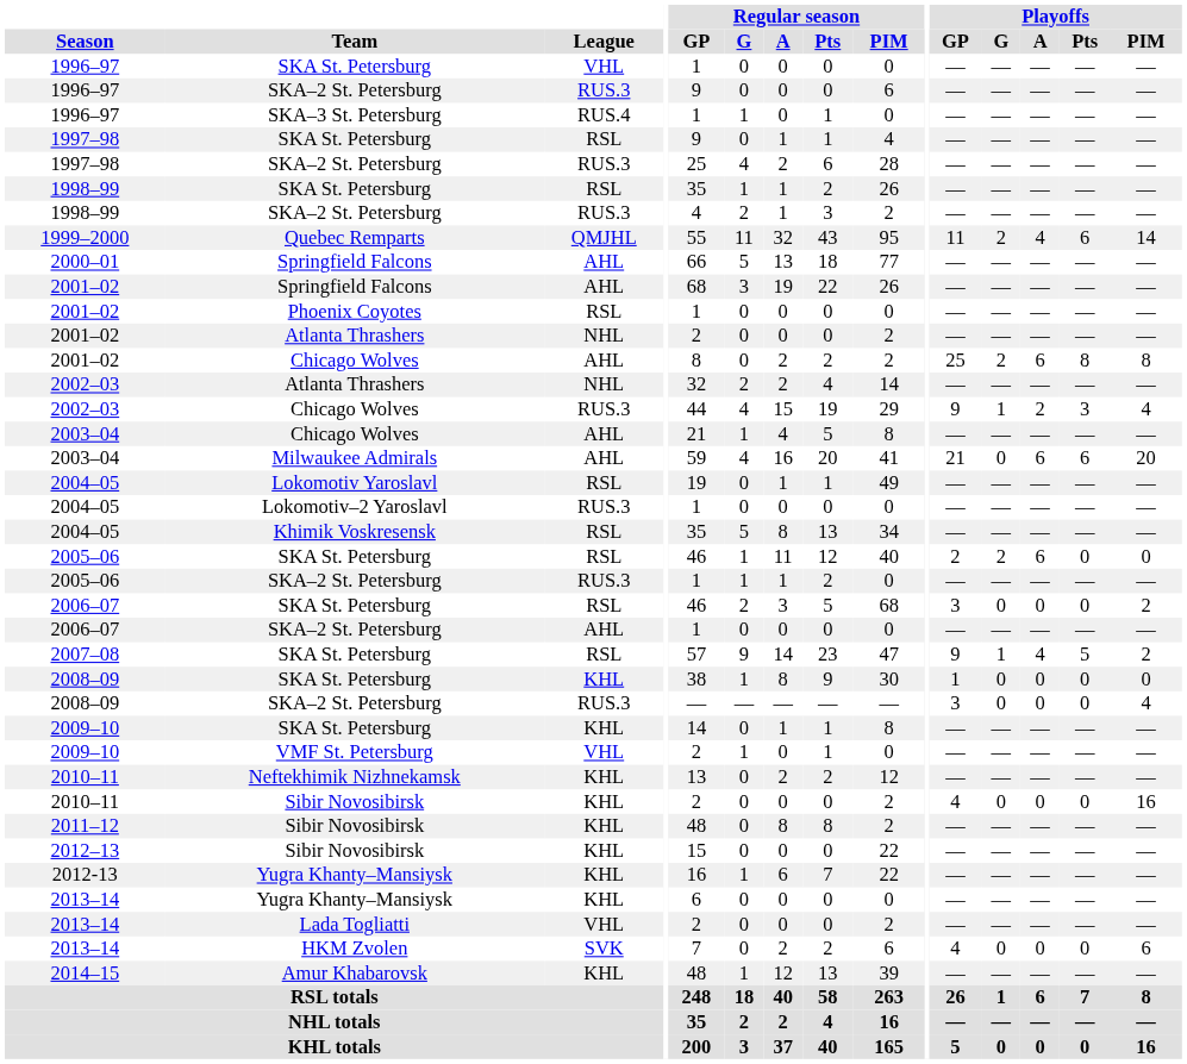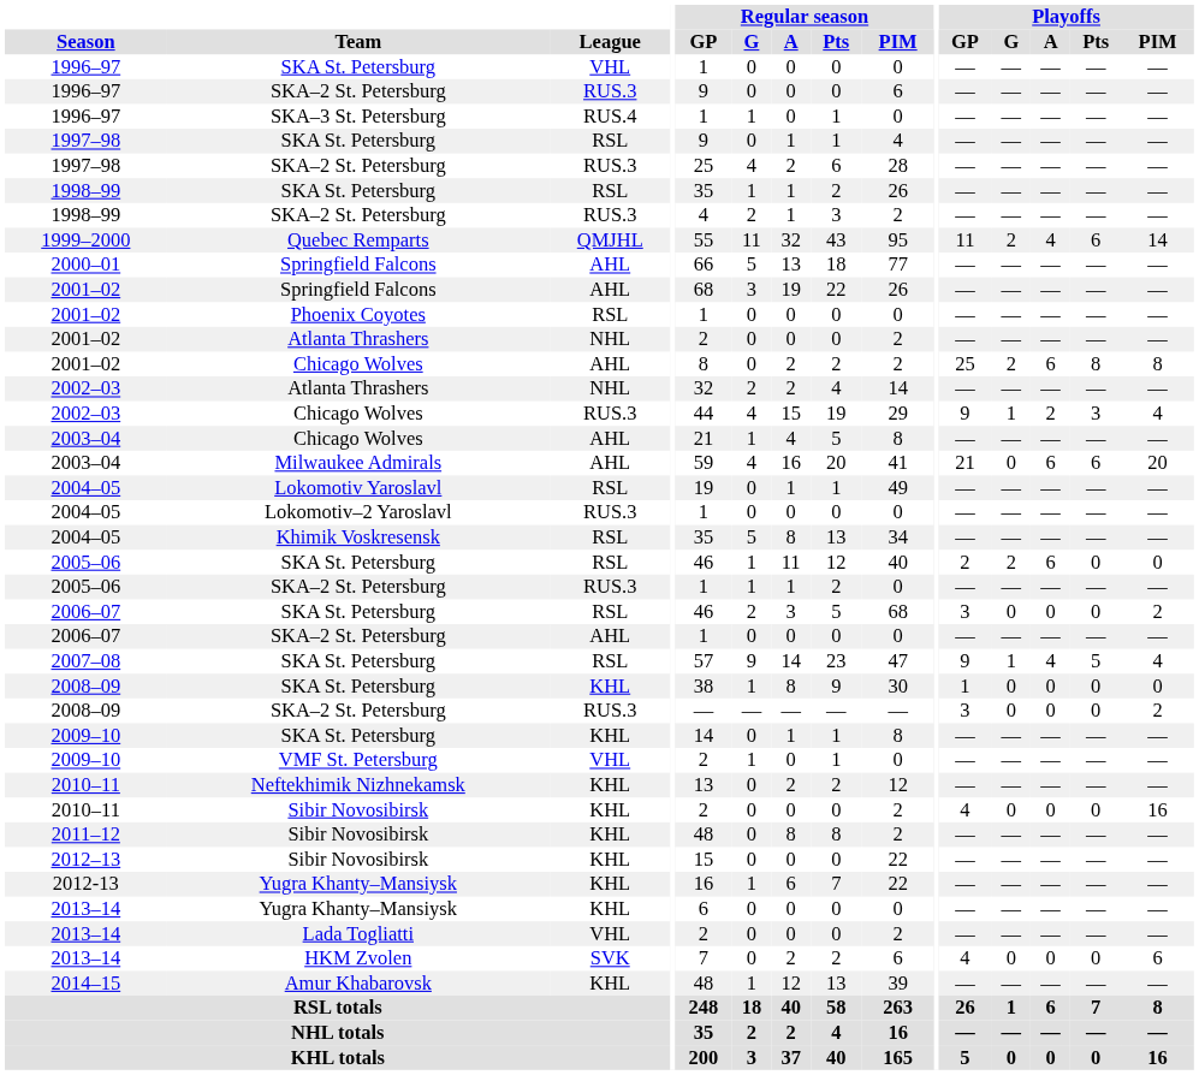 <table border="0" cellpadding="1" cellspacing="0" style="text-align:center; width:60em">
 <tr style="background:#e0e0e0;">
 <th colspan="3" style="background:#fff;"></th>
 <th rowspan="100" style="background:#fff;"></th>
 <th colspan="5"><a href='#'>Regular season</a></th>
 <th rowspan="100" style="background:#fff;"></th>
 <th colspan="5"><a href='#'>Playoffs</a></th>
 </tr>
 <tr style="background:#e0e0e0;">
 <th><a href='#'>Season</a></th>
 <th>Team</th>
 <th>League</th>
 <th>GP</th>
 <th><a href='#'>G</a></th>
 <th><a href='#'>A</a></th>
 <th><a href='#'>Pts</a></th>
 <th><a href='#'>PIM</a></th>
 <th>GP</th>
 <th>G</th>
 <th>A</th>
 <th>Pts</th>
 <th>PIM</th>
 </tr>
 <tr>
 <td><a href='#'>1996–97</a></td>
 <td><a href='#'>SKA St. Petersburg</a></td>
 <td><a href='#'>VHL</a></td>
 <td>1</td>
 <td>0</td>
 <td>0</td>
 <td>0</td>
 <td>0</td>
 <td>—</td>
 <td>—</td>
 <td>—</td>
 <td>—</td>
 <td>—</td>
 </tr>
 <tr style="background:#f0f0f0;">
 <td>1996–97</td>
 <td>SKA–2 St. Petersburg</td>
 <td><a href='#'>RUS.3</a></td>
 <td>9</td>
 <td>0</td>
 <td>0</td>
 <td>0</td>
 <td>6</td>
 <td>—</td>
 <td>—</td>
 <td>—</td>
 <td>—</td>
 <td>—</td>
 </tr>
 <tr>
 <td>1996–97</td>
 <td>SKA–3 St. Petersburg</td>
 <td>RUS.4</td>
 <td>1</td>
 <td>1</td>
 <td>0</td>
 <td>1</td>
 <td>0</td>
 <td>—</td>
 <td>—</td>
 <td>—</td>
 <td>—</td>
 <td>—</td>
 </tr>
 <tr style="background:#f0f0f0;">
 <td><a href='#'>1997–98</a></td>
 <td>SKA St. Petersburg</td>
 <td>RSL</td>
 <td>9</td>
 <td>0</td>
 <td>1</td>
 <td>1</td>
 <td>4</td>
 <td>—</td>
 <td>—</td>
 <td>—</td>
 <td>—</td>
 <td>—</td>
 </tr>
 <tr>
 <td>1997–98</td>
 <td>SKA–2 St. Petersburg</td>
 <td>RUS.3</td>
 <td>25</td>
 <td>4</td>
 <td>2</td>
 <td>6</td>
 <td>28</td>
 <td>—</td>
 <td>—</td>
 <td>—</td>
 <td>—</td>
 <td>—</td>
 </tr>
 <tr style="background:#f0f0f0;">
 <td><a href='#'>1998–99</a></td>
 <td>SKA St. Petersburg</td>
 <td>RSL</td>
 <td>35</td>
 <td>1</td>
 <td>1</td>
 <td>2</td>
 <td>26</td>
 <td>—</td>
 <td>—</td>
 <td>—</td>
 <td>—</td>
 <td>—</td>
 </tr>
 <tr>
 <td>1998–99</td>
 <td>SKA–2 St. Petersburg</td>
 <td>RUS.3</td>
 <td>4</td>
 <td>2</td>
 <td>1</td>
 <td>3</td>
 <td>2</td>
 <td>—</td>
 <td>—</td>
 <td>—</td>
 <td>—</td>
 <td>—</td>
 </tr>
 <tr style="background:#f0f0f0;">
 <td><a href='#'>1999–2000</a></td>
 <td><a href='#'>Quebec Remparts</a></td>
 <td><a href='#'>QMJHL</a></td>
 <td>55</td>
 <td>11</td>
 <td>32</td>
 <td>43</td>
 <td>95</td>
 <td>11</td>
 <td>2</td>
 <td>4</td>
 <td>6</td>
 <td>14</td>
 </tr>
 <tr>
 <td><a href='#'>2000–01</a></td>
 <td><a href='#'>Springfield Falcons</a></td>
 <td><a href='#'>AHL</a></td>
 <td>66</td>
 <td>5</td>
 <td>13</td>
 <td>18</td>
 <td>77</td>
 <td>—</td>
 <td>—</td>
 <td>—</td>
 <td>—</td>
 <td>—</td>
 </tr>
 <tr style="background:#f0f0f0;">
 <td><a href='#'>2001–02</a></td>
 <td>Springfield Falcons</td>
 <td>AHL</td>
 <td>68</td>
 <td>3</td>
 <td>19</td>
 <td>22</td>
 <td>26</td>
 <td>—</td>
 <td>—</td>
 <td>—</td>
 <td>—</td>
 <td>—</td>
 </tr>
 <tr>
 <td><a href='#'>2001–02</a></td>
 <td><a href='#'>Phoenix Coyotes</a></td>
 <td>RSL</td>
 <td>1</td>
 <td>0</td>
 <td>0</td>
 <td>0</td>
 <td>0</td>
 <td>—</td>
 <td>—</td>
 <td>—</td>
 <td>—</td>
 <td>—</td>
 </tr>
 <tr style="background:#f0f0f0;">
 <td>2001–02</td>
 <td><a href='#'>Atlanta Thrashers</a></td>
 <td>NHL</td>
 <td>2</td>
 <td>0</td>
 <td>0</td>
 <td>0</td>
 <td>2</td>
 <td>—</td>
 <td>—</td>
 <td>—</td>
 <td>—</td>
 <td>—</td>
 </tr>
 <tr>
 <td>2001–02</td>
 <td><a href='#'>Chicago Wolves</a></td>
 <td>AHL</td>
 <td>8</td>
 <td>0</td>
 <td>2</td>
 <td>2</td>
 <td>2</td>
 <td>25</td>
 <td>2</td>
 <td>6</td>
 <td>8</td>
 <td>8</td>
 </tr>
 <tr style="background:#f0f0f0;">
 <td><a href='#'>2002–03</a></td>
 <td>Atlanta Thrashers</td>
 <td>NHL</td>
 <td>32</td>
 <td>2</td>
 <td>2</td>
 <td>4</td>
 <td>14</td>
 <td>—</td>
 <td>—</td>
 <td>—</td>
 <td>—</td>
 <td>—</td>
 </tr>
 <tr>
 <td><a href='#'>2002–03</a></td>
 <td>Chicago Wolves</td>
 <td>RUS.3</td>
 <td>44</td>
 <td>4</td>
 <td>15</td>
 <td>19</td>
 <td>29</td>
 <td>9</td>
 <td>1</td>
 <td>2</td>
 <td>3</td>
 <td>4</td>
 </tr>
 <tr style="background:#f0f0f0;">
 <td><a href='#'>2003–04</a></td>
 <td>Chicago Wolves</td>
 <td>AHL</td>
 <td>21</td>
 <td>1</td>
 <td>4</td>
 <td>5</td>
 <td>8</td>
 <td>—</td>
 <td>—</td>
 <td>—</td>
 <td>—</td>
 <td>—</td>
 </tr>
 <tr>
 <td>2003–04</td>
 <td><a href='#'>Milwaukee Admirals</a></td>
 <td>AHL</td>
 <td>59</td>
 <td>4</td>
 <td>16</td>
 <td>20</td>
 <td>41</td>
 <td>21</td>
 <td>0</td>
 <td>6</td>
 <td>6</td>
 <td>20</td>
 </tr>
 <tr style="background:#f0f0f0;">
 <td><a href='#'>2004–05</a></td>
 <td><a href='#'>Lokomotiv Yaroslavl</a></td>
 <td>RSL</td>
 <td>19</td>
 <td>0</td>
 <td>1</td>
 <td>1</td>
 <td>49</td>
 <td>—</td>
 <td>—</td>
 <td>—</td>
 <td>—</td>
 <td>—</td>
 </tr>
 <tr>
 <td>2004–05</td>
 <td>Lokomotiv–2 Yaroslavl</td>
 <td>RUS.3</td>
 <td>1</td>
 <td>0</td>
 <td>0</td>
 <td>0</td>
 <td>0</td>
 <td>—</td>
 <td>—</td>
 <td>—</td>
 <td>—</td>
 <td>—</td>
 </tr>
 <tr style="background:#f0f0f0;">
 <td>2004–05</td>
 <td><a href='#'>Khimik Voskresensk</a></td>
 <td>RSL</td>
 <td>35</td>
 <td>5</td>
 <td>8</td>
 <td>13</td>
 <td>34</td>
 <td>—</td>
 <td>—</td>
 <td>—</td>
 <td>—</td>
 <td>—</td>
 </tr>
 <tr>
 <td><a href='#'>2005–06</a></td>
 <td>SKA St. Petersburg</td>
 <td>RSL</td>
 <td>46</td>
 <td>1</td>
 <td>11</td>
 <td>12</td>
 <td>40</td>
 <td>2</td>
 <td>2</td>
 <td>6</td>
 <td>0</td>
 <td>0</td>
 </tr>
 <tr style="background:#f0f0f0;">
 <td>2005–06</td>
 <td>SKA–2 St. Petersburg</td>
 <td>RUS.3</td>
 <td>1</td>
 <td>1</td>
 <td>1</td>
 <td>2</td>
 <td>0</td>
 <td>—</td>
 <td>—</td>
 <td>—</td>
 <td>—</td>
 <td>—</td>
 </tr>
 <tr>
 <td><a href='#'>2006–07</a></td>
 <td>SKA St. Petersburg</td>
 <td>RSL</td>
 <td>46</td>
 <td>2</td>
 <td>3</td>
 <td>5</td>
 <td>68</td>
 <td>3</td>
 <td>0</td>
 <td>0</td>
 <td>0</td>
 <td>2</td>
 </tr>
 <tr style="background:#f0f0f0;">
 <td>2006–07</td>
 <td>SKA–2 St. Petersburg</td>
 <td>AHL</td>
 <td>1</td>
 <td>0</td>
 <td>0</td>
 <td>0</td>
 <td>0</td>
 <td>—</td>
 <td>—</td>
 <td>—</td>
 <td>—</td>
 <td>—</td>
 </tr>
 <tr>
 <td><a href='#'>2007–08</a></td>
 <td>SKA St. Petersburg</td>
 <td>RSL</td>
 <td>57</td>
 <td>9</td>
 <td>14</td>
 <td>23</td>
 <td>47</td>
 <td>9</td>
 <td>1</td>
 <td>4</td>
 <td>5</td>
-<td>2</td>
+<td>4</td>
 </tr>
 <tr style="background:#f0f0f0;">
 <td><a href='#'>2008–09</a></td>
 <td>SKA St. Petersburg</td>
 <td><a href='#'>KHL</a></td>
 <td>38</td>
 <td>1</td>
 <td>8</td>
 <td>9</td>
 <td>30</td>
 <td>1</td>
 <td>0</td>
 <td>0</td>
 <td>0</td>
 <td>0</td>
 </tr>
 <tr>
 <td>2008–09</td>
 <td>SKA–2 St. Petersburg</td>
 <td>RUS.3</td>
 <td>—</td>
 <td>—</td>
 <td>—</td>
 <td>—</td>
 <td>—</td>
 <td>3</td>
 <td>0</td>
 <td>0</td>
 <td>0</td>
-<td>4</td>
+<td>2</td>
 </tr>
 <tr style="background:#f0f0f0;">
 <td><a href='#'>2009–10</a></td>
 <td>SKA St. Petersburg</td>
 <td>KHL</td>
 <td>14</td>
 <td>0</td>
 <td>1</td>
 <td>1</td>
 <td>8</td>
 <td>—</td>
 <td>—</td>
 <td>—</td>
 <td>—</td>
 <td>—</td>
 </tr>
 <tr>
 <td><a href='#'>2009–10</a></td>
 <td><a href='#'>VMF St. Petersburg</a></td>
 <td><a href='#'>VHL</a></td>
 <td>2</td>
 <td>1</td>
 <td>0</td>
 <td>1</td>
 <td>0</td>
 <td>—</td>
 <td>—</td>
 <td>—</td>
 <td>—</td>
 <td>—</td>
 </tr>
 <tr style="background:#f0f0f0;">
 <td><a href='#'>2010–11</a></td>
 <td><a href='#'>Neftekhimik Nizhnekamsk</a></td>
 <td>KHL</td>
 <td>13</td>
 <td>0</td>
 <td>2</td>
 <td>2</td>
 <td>12</td>
 <td>—</td>
 <td>—</td>
 <td>—</td>
 <td>—</td>
 <td>—</td>
 </tr>
 <tr>
 <td>2010–11</td>
 <td><a href='#'>Sibir Novosibirsk</a></td>
 <td>KHL</td>
 <td>2</td>
 <td>0</td>
 <td>0</td>
 <td>0</td>
 <td>2</td>
 <td>4</td>
 <td>0</td>
 <td>0</td>
 <td>0</td>
 <td>16</td>
 </tr>
 <tr style="background:#f0f0f0;">
 <td><a href='#'>2011–12</a></td>
 <td>Sibir Novosibirsk</td>
 <td>KHL</td>
 <td>48</td>
 <td>0</td>
 <td>8</td>
 <td>8</td>
 <td>2</td>
 <td>—</td>
 <td>—</td>
 <td>—</td>
 <td>—</td>
 <td>—</td>
 </tr>
 <tr>
 <td><a href='#'>2012–13</a></td>
 <td>Sibir Novosibirsk</td>
 <td>KHL</td>
 <td>15</td>
 <td>0</td>
 <td>0</td>
 <td>0</td>
 <td>22</td>
 <td>—</td>
 <td>—</td>
 <td>—</td>
 <td>—</td>
 <td>—</td>
 </tr>
 <tr style="background:#f0f0f0;">
 <td>2012-13</td>
 <td><a href='#'>Yugra Khanty–Mansiysk</a></td>
 <td>KHL</td>
 <td>16</td>
 <td>1</td>
 <td>6</td>
 <td>7</td>
 <td>22</td>
 <td>—</td>
 <td>—</td>
 <td>—</td>
 <td>—</td>
 <td>—</td>
 </tr>
 <tr>
 <td><a href='#'>2013–14</a></td>
 <td>Yugra Khanty–Mansiysk</td>
 <td>KHL</td>
 <td>6</td>
 <td>0</td>
 <td>0</td>
 <td>0</td>
 <td>0</td>
 <td>—</td>
 <td>—</td>
 <td>—</td>
 <td>—</td>
 <td>—</td>
 </tr>
 <tr style="background:#f0f0f0;">
 <td><a href='#'>2013–14</a></td>
 <td><a href='#'>Lada Togliatti</a></td>
 <td>VHL</td>
 <td>2</td>
 <td>0</td>
 <td>0</td>
 <td>0</td>
 <td>2</td>
 <td>—</td>
 <td>—</td>
 <td>—</td>
 <td>—</td>
 <td>—</td>
 </tr>
 <tr>
 <td><a href='#'>2013–14</a></td>
 <td><a href='#'>HKM Zvolen</a></td>
 <td><a href='#'>SVK</a></td>
 <td>7</td>
 <td>0</td>
 <td>2</td>
 <td>2</td>
 <td>6</td>
 <td>4</td>
 <td>0</td>
 <td>0</td>
 <td>0</td>
 <td>6</td>
 </tr>
 <tr style="background:#f0f0f0;">
 <td><a href='#'>2014–15</a></td>
 <td><a href='#'>Amur Khabarovsk</a></td>
 <td>KHL</td>
 <td>48</td>
 <td>1</td>
 <td>12</td>
 <td>13</td>
 <td>39</td>
 <td>—</td>
 <td>—</td>
 <td>—</td>
 <td>—</td>
 <td>—</td>
 </tr>
 <tr style="background:#e0e0e0;">
 <th colspan="3">RSL totals</th>
 <th>248</th>
 <th>18</th>
 <th>40</th>
 <th>58</th>
 <th>263</th>
 <th>26</th>
 <th>1</th>
 <th>6</th>
 <th>7</th>
 <th>8</th>
 </tr>
 <tr style="background:#e0e0e0;">
 <th colspan="3">NHL totals</th>
 <th>35</th>
 <th>2</th>
 <th>2</th>
 <th>4</th>
 <th>16</th>
 <th>—</th>
 <th>—</th>
 <th>—</th>
 <th>—</th>
 <th>—</th>
 </tr>
 <tr style="background:#e0e0e0;">
 <th colspan="3">KHL totals</th>
 <th>200</th>
 <th>3</th>
 <th>37</th>
 <th>40</th>
 <th>165</th>
 <th>5</th>
 <th>0</th>
 <th>0</th>
 <th>0</th>
 <th>16</th>
 </tr>
 </table>
